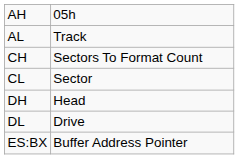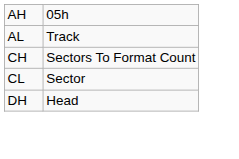 <table class="wikitable">
 <tr>
 <td width="20%">AH</td>
 <td width="80%">05h</td>
 </tr>
 <tr>
 <td width="20%">AL</td>
 <td width="80%">Track</td>
 </tr>
 <tr>
 <td width="20%">CH</td>
 <td width="80%">Sectors To Format Count</td>
 </tr>
 <tr>
 <td width="20%">CL</td>
 <td width="80%">Sector</td>
 </tr>
 <tr>
 <td width="20%">DH</td>
 <td width="80%">Head</td>
 </tr>
-<tr>
-<td width="20%">DL</td>
-<td width="80%">Drive</td>
-</tr>
-<tr>
-<td width="20%">ES:BX</td>
-<td width="80%">Buffer Address Pointer</td>
-</tr>
 </table>
